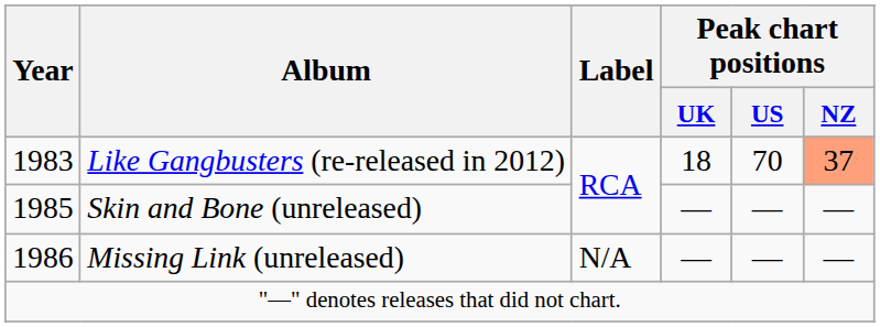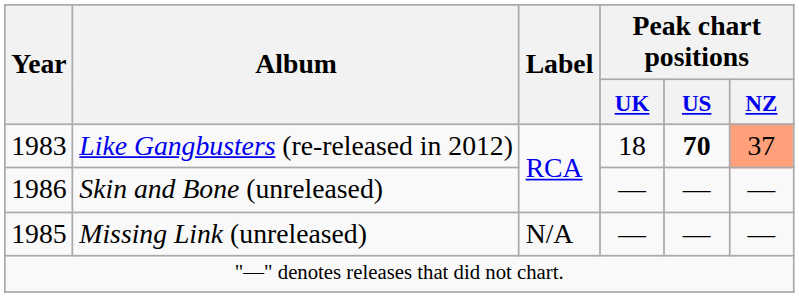 <table class="wikitable">
 <tr>
 <th rowspan="2">Year</th>
 <th rowspan="2">Album</th>
 <th rowspan="2">Label</th>
 <th colspan="3">Peak chart positions</th>
 </tr>
 <tr>
 <th style="width:30px;"><small><a href='#'>UK</a></small><br></th>
 <th style="width:30px;"><small><a href='#'>US</a></small><br></th>
 <th style="width:30px;"><small><a href='#'>NZ</a></small><br></th>
 </tr>
 <tr>
 <td>1983</td>
 <td><em><a href='#'>Like Gangbusters</a></em> (re-released in 2012)</td>
 <td rowspan="2"><a href='#'>RCA</a></td>
 <td align=center>18</td>
-<td align=center>70</td>
+<td align=center><strong>70</strong></td>
 <td align=center style="background: lightsalmon;">37</td>
 </tr>
 <tr>
-<td>1985</td>
+<td>1986</td>
 <td><em>Skin and Bone</em> (unreleased)</td>
 <td align=center>—</td>
 <td align=center>—</td>
 <td align=center>—</td>
 </tr>
 <tr>
-<td>1986</td>
+<td>1985</td>
 <td><em>Missing Link</em> (unreleased)</td>
 <td>N/A</td>
 <td align=center>—</td>
 <td align=center>—</td>
 <td align=center>—</td>
 </tr>
 <tr>
 <td colspan="7" style="text-align:center; font-size:9pt;">"—" denotes releases that did not chart.</td>
 </tr>
 </table>
